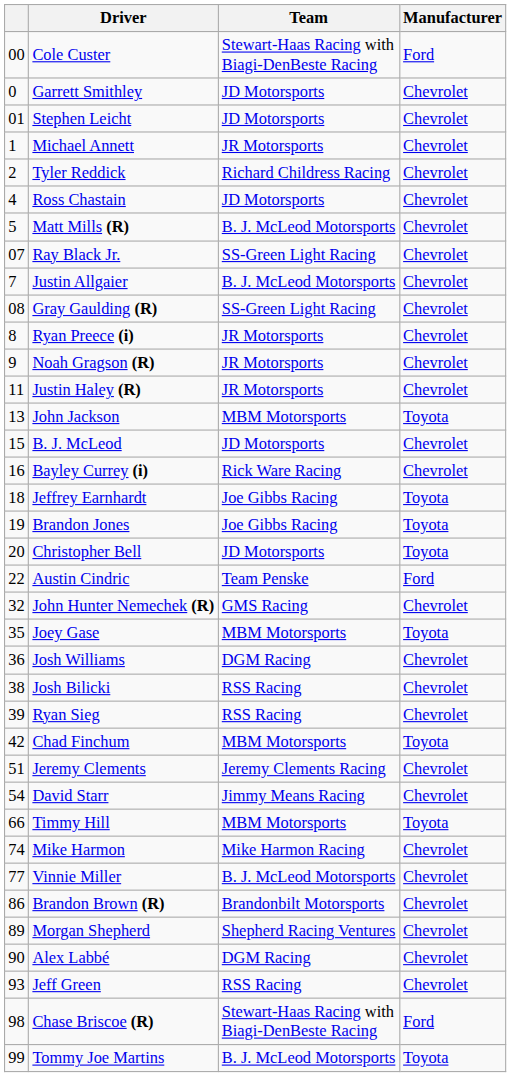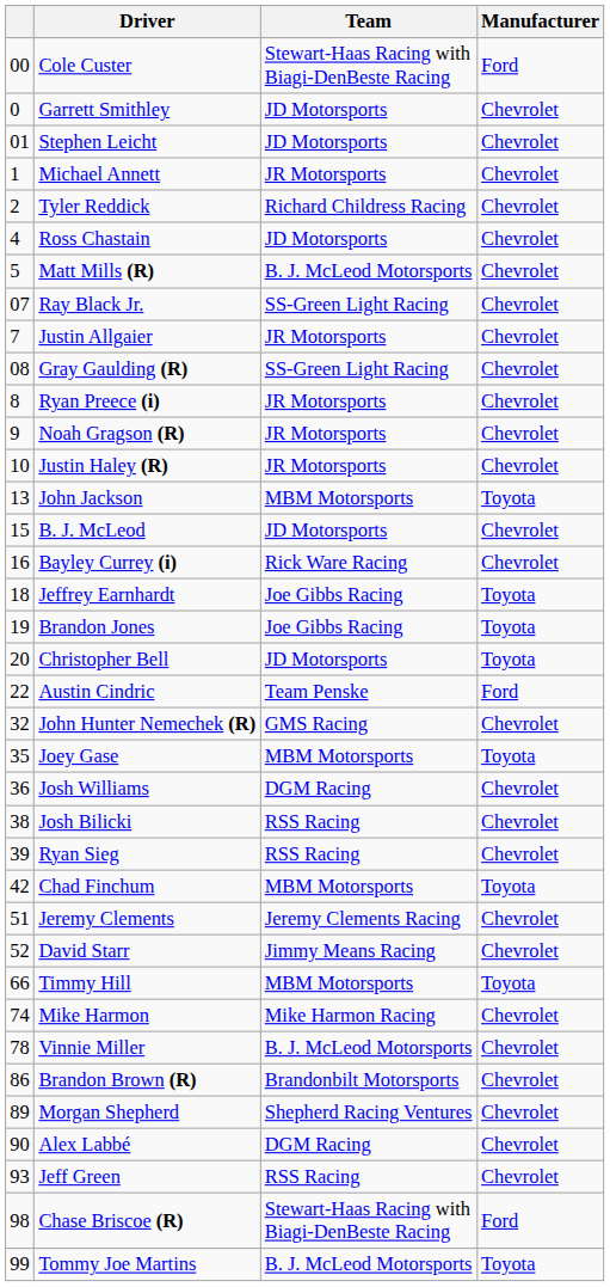 <table class="wikitable" style="font-size:95%">
 <tr>
 <th></th>
 <th>Driver</th>
 <th>Team</th>
 <th>Manufacturer</th>
 </tr>
 <tr>
 <td>00</td>
 <td><a href='#'>Cole Custer</a></td>
 <td><a href='#'>Stewart-Haas Racing</a> with <br> <a href='#'>Biagi-DenBeste Racing</a></td>
 <td><a href='#'>Ford</a></td>
 </tr>
 <tr>
 <td>0</td>
 <td><a href='#'>Garrett Smithley</a></td>
 <td><a href='#'>JD Motorsports</a></td>
 <td><a href='#'>Chevrolet</a></td>
 </tr>
 <tr>
 <td>01</td>
 <td><a href='#'>Stephen Leicht</a></td>
 <td><a href='#'>JD Motorsports</a></td>
 <td><a href='#'>Chevrolet</a></td>
 </tr>
 <tr>
 <td>1</td>
 <td><a href='#'>Michael Annett</a></td>
 <td><a href='#'>JR Motorsports</a></td>
 <td><a href='#'>Chevrolet</a></td>
 </tr>
 <tr>
 <td>2</td>
 <td><a href='#'>Tyler Reddick</a></td>
 <td><a href='#'>Richard Childress Racing</a></td>
 <td><a href='#'>Chevrolet</a></td>
 </tr>
 <tr>
 <td>4</td>
 <td><a href='#'>Ross Chastain</a></td>
 <td><a href='#'>JD Motorsports</a></td>
 <td><a href='#'>Chevrolet</a></td>
 </tr>
 <tr>
 <td>5</td>
 <td><a href='#'>Matt Mills</a> <strong>(R)</strong></td>
 <td><a href='#'>B. J. McLeod Motorsports</a></td>
 <td><a href='#'>Chevrolet</a></td>
 </tr>
 <tr>
 <td>07</td>
 <td><a href='#'>Ray Black Jr.</a></td>
 <td><a href='#'>SS-Green Light Racing</a></td>
 <td><a href='#'>Chevrolet</a></td>
 </tr>
 <tr>
 <td>7</td>
 <td><a href='#'>Justin Allgaier</a></td>
-<td><a href='#'>B. J. McLeod Motorsports</a></td>
+<td><a href='#'>JR Motorsports</a></td>
 <td><a href='#'>Chevrolet</a></td>
 </tr>
 <tr>
 <td>08</td>
 <td><a href='#'>Gray Gaulding</a> <strong>(R)</strong></td>
 <td><a href='#'>SS-Green Light Racing</a></td>
 <td><a href='#'>Chevrolet</a></td>
 </tr>
 <tr>
 <td>8</td>
 <td><a href='#'>Ryan Preece</a> <strong>(i)</strong></td>
 <td><a href='#'>JR Motorsports</a></td>
 <td><a href='#'>Chevrolet</a></td>
 </tr>
 <tr>
 <td>9</td>
 <td><a href='#'>Noah Gragson</a> <strong>(R)</strong></td>
 <td><a href='#'>JR Motorsports</a></td>
 <td><a href='#'>Chevrolet</a></td>
 </tr>
 <tr>
-<td>11</td>
+<td>10</td>
 <td><a href='#'>Justin Haley</a> <strong>(R)</strong></td>
 <td><a href='#'>JR Motorsports</a></td>
 <td><a href='#'>Chevrolet</a></td>
 </tr>
 <tr>
 <td>13</td>
 <td><a href='#'>John Jackson</a></td>
 <td><a href='#'>MBM Motorsports</a></td>
 <td><a href='#'>Toyota</a></td>
 </tr>
 <tr>
 <td>15</td>
 <td><a href='#'>B. J. McLeod</a></td>
 <td><a href='#'>JD Motorsports</a></td>
 <td><a href='#'>Chevrolet</a></td>
 </tr>
 <tr>
 <td>16</td>
 <td><a href='#'>Bayley Currey</a> <strong>(i)</strong></td>
 <td><a href='#'>Rick Ware Racing</a></td>
 <td><a href='#'>Chevrolet</a></td>
 </tr>
 <tr>
 <td>18</td>
 <td><a href='#'>Jeffrey Earnhardt</a></td>
 <td><a href='#'>Joe Gibbs Racing</a></td>
 <td><a href='#'>Toyota</a></td>
 </tr>
 <tr>
 <td>19</td>
 <td><a href='#'>Brandon Jones</a></td>
 <td><a href='#'>Joe Gibbs Racing</a></td>
 <td><a href='#'>Toyota</a></td>
 </tr>
 <tr>
 <td>20</td>
 <td><a href='#'>Christopher Bell</a></td>
 <td><a href='#'>JD Motorsports</a></td>
 <td><a href='#'>Toyota</a></td>
 </tr>
 <tr>
 <td>22</td>
 <td><a href='#'>Austin Cindric</a></td>
 <td><a href='#'>Team Penske</a></td>
 <td><a href='#'>Ford</a></td>
 </tr>
 <tr>
 <td>32</td>
 <td><a href='#'>John Hunter Nemechek</a> <strong>(R)</strong></td>
 <td><a href='#'>GMS Racing</a></td>
 <td><a href='#'>Chevrolet</a></td>
 </tr>
 <tr>
 <td>35</td>
 <td><a href='#'>Joey Gase</a></td>
 <td><a href='#'>MBM Motorsports</a></td>
 <td><a href='#'>Toyota</a></td>
 </tr>
 <tr>
 <td>36</td>
 <td><a href='#'>Josh Williams</a></td>
 <td><a href='#'>DGM Racing</a></td>
 <td><a href='#'>Chevrolet</a></td>
 </tr>
 <tr>
 <td>38</td>
 <td><a href='#'>Josh Bilicki</a></td>
 <td><a href='#'>RSS Racing</a></td>
 <td><a href='#'>Chevrolet</a></td>
 </tr>
 <tr>
 <td>39</td>
 <td><a href='#'>Ryan Sieg</a></td>
 <td><a href='#'>RSS Racing</a></td>
 <td><a href='#'>Chevrolet</a></td>
 </tr>
 <tr>
 <td>42</td>
 <td><a href='#'>Chad Finchum</a></td>
 <td><a href='#'>MBM Motorsports</a></td>
 <td><a href='#'>Toyota</a></td>
 </tr>
 <tr>
 <td>51</td>
 <td><a href='#'>Jeremy Clements</a></td>
 <td><a href='#'>Jeremy Clements Racing</a></td>
 <td><a href='#'>Chevrolet</a></td>
 </tr>
 <tr>
-<td>54</td>
+<td>52</td>
 <td><a href='#'>David Starr</a></td>
 <td><a href='#'>Jimmy Means Racing</a></td>
 <td><a href='#'>Chevrolet</a></td>
 </tr>
 <tr>
 <td>66</td>
 <td><a href='#'>Timmy Hill</a></td>
 <td><a href='#'>MBM Motorsports</a></td>
 <td><a href='#'>Toyota</a></td>
 </tr>
 <tr>
 <td>74</td>
 <td><a href='#'>Mike Harmon</a></td>
 <td><a href='#'>Mike Harmon Racing</a></td>
 <td><a href='#'>Chevrolet</a></td>
 </tr>
 <tr>
-<td>77</td>
+<td>78</td>
 <td><a href='#'>Vinnie Miller</a></td>
 <td><a href='#'>B. J. McLeod Motorsports</a></td>
 <td><a href='#'>Chevrolet</a></td>
 </tr>
 <tr>
 <td>86</td>
 <td><a href='#'>Brandon Brown</a> <strong>(R)</strong></td>
 <td><a href='#'>Brandonbilt Motorsports</a></td>
 <td><a href='#'>Chevrolet</a></td>
 </tr>
 <tr>
 <td>89</td>
 <td><a href='#'>Morgan Shepherd</a></td>
 <td><a href='#'>Shepherd Racing Ventures</a></td>
 <td><a href='#'>Chevrolet</a></td>
 </tr>
 <tr>
 <td>90</td>
 <td><a href='#'>Alex Labbé</a></td>
 <td><a href='#'>DGM Racing</a></td>
 <td><a href='#'>Chevrolet</a></td>
 </tr>
 <tr>
 <td>93</td>
 <td><a href='#'>Jeff Green</a></td>
 <td><a href='#'>RSS Racing</a></td>
 <td><a href='#'>Chevrolet</a></td>
 </tr>
 <tr>
 <td>98</td>
 <td><a href='#'>Chase Briscoe</a> <strong>(R)</strong></td>
 <td><a href='#'>Stewart-Haas Racing</a> with <br> <a href='#'>Biagi-DenBeste Racing</a></td>
 <td><a href='#'>Ford</a></td>
 </tr>
 <tr>
 <td>99</td>
 <td><a href='#'>Tommy Joe Martins</a></td>
 <td><a href='#'>B. J. McLeod Motorsports</a></td>
 <td><a href='#'>Toyota</a></td>
 </tr>
 </table>
